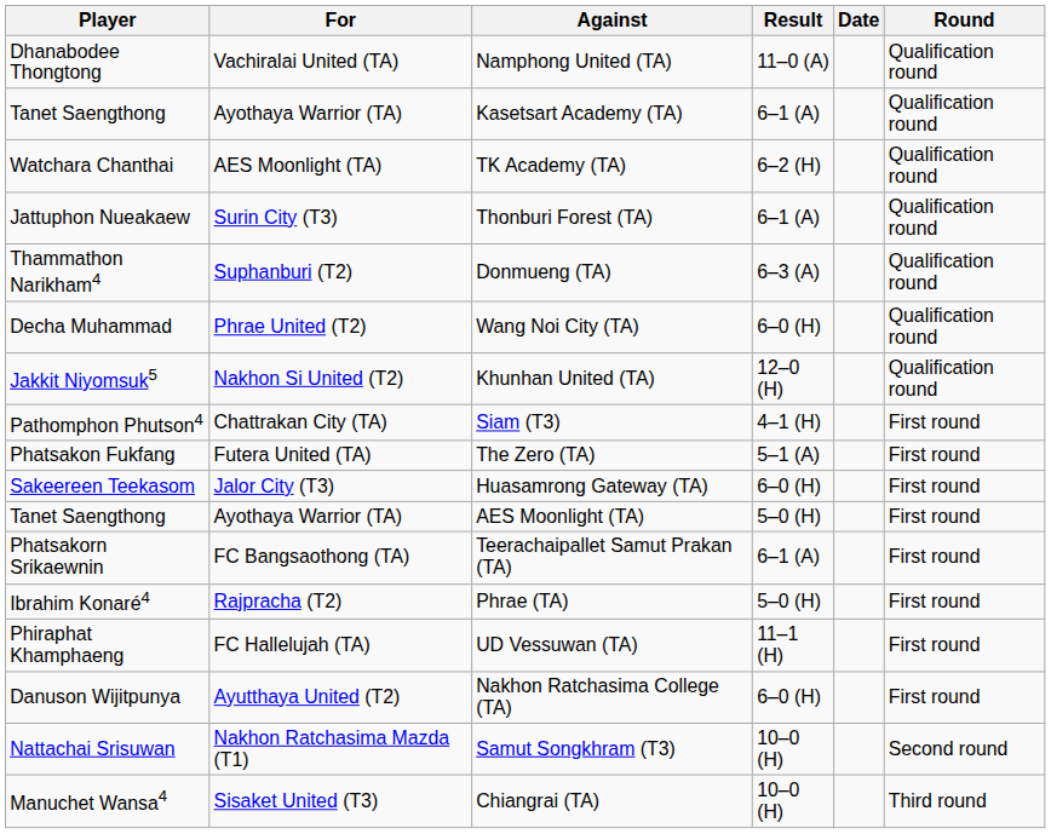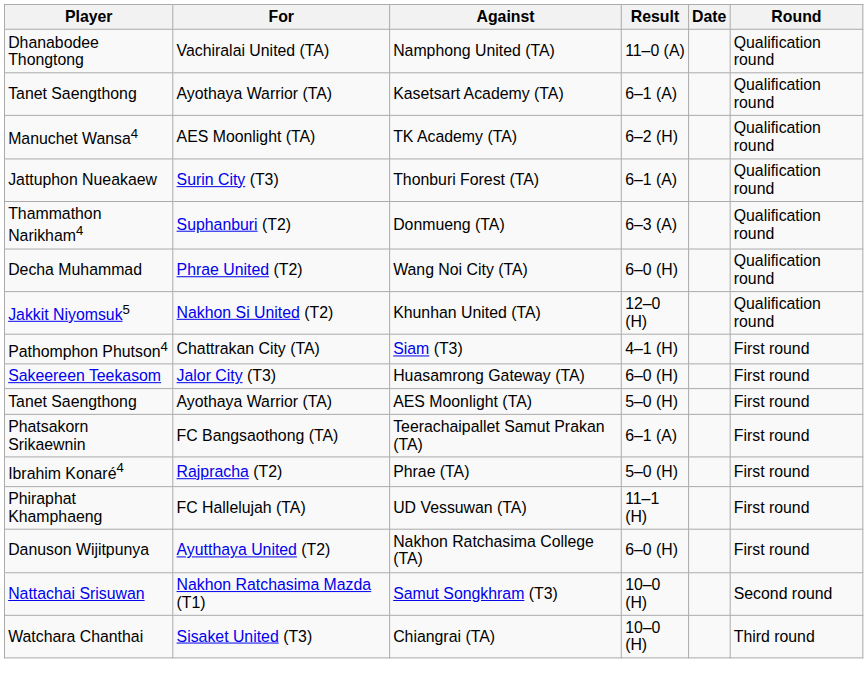 <table class="wikitable sortable">
 <tr>
 <th>Player</th>
 <th>For</th>
 <th>Against</th>
 <th align=center>Result</th>
 <th>Date</th>
 <th>Round</th>
 </tr>
 <tr>
 <td> Dhanabodee Thongtong</td>
 <td>Vachiralai United (TA)</td>
 <td>Namphong United (TA)</td>
 <td>11–0 (A)</td>
 <td></td>
 <td>Qualification round</td>
 </tr>
 <tr>
 <td> Tanet Saengthong</td>
 <td>Ayothaya Warrior (TA)</td>
 <td>Kasetsart Academy (TA)</td>
 <td>6–1 (A)</td>
 <td></td>
 <td>Qualification round</td>
 </tr>
 <tr>
-<td> Watchara Chanthai</td>
+<td> Manuchet Wansa<sup>4</sup></td>
 <td>AES Moonlight (TA)</td>
 <td>TK Academy (TA)</td>
 <td>6–2 (H)</td>
 <td></td>
 <td>Qualification round</td>
 </tr>
 <tr>
 <td> Jattuphon Nueakaew</td>
 <td><a href='#'>Surin City</a> (T3)</td>
 <td>Thonburi Forest (TA)</td>
 <td>6–1 (A)</td>
 <td></td>
 <td>Qualification round</td>
 </tr>
 <tr>
 <td> Thammathon Narikham<sup>4</sup></td>
 <td><a href='#'>Suphanburi</a> (T2)</td>
 <td>Donmueng (TA)</td>
 <td>6–3 (A)</td>
 <td></td>
 <td>Qualification round</td>
 </tr>
 <tr>
 <td> Decha Muhammad</td>
 <td><a href='#'>Phrae United</a> (T2)</td>
 <td>Wang Noi City (TA)</td>
 <td>6–0 (H)</td>
 <td></td>
 <td>Qualification round</td>
 </tr>
 <tr>
 <td> <a href='#'>Jakkit Niyomsuk</a><sup>5</sup></td>
 <td><a href='#'>Nakhon Si United</a> (T2)</td>
 <td>Khunhan United (TA)</td>
 <td>12–0 (H)</td>
 <td></td>
 <td>Qualification round</td>
 </tr>
 <tr>
 <td> Pathomphon Phutson<sup>4</sup></td>
 <td>Chattrakan City (TA)</td>
 <td><a href='#'>Siam</a> (T3)</td>
 <td>4–1 (H)</td>
-<td></td>
-<td>First round</td>
-</tr>
-<tr>
-<td> Phatsakon Fukfang</td>
-<td>Futera United (TA)</td>
-<td>The Zero (TA)</td>
-<td>5–1 (A)</td>
 <td></td>
 <td>First round</td>
 </tr>
 <tr>
 <td> <a href='#'>Sakeereen Teekasom</a></td>
 <td><a href='#'>Jalor City</a> (T3)</td>
 <td>Huasamrong Gateway (TA)</td>
 <td>6–0 (H)</td>
 <td></td>
 <td>First round</td>
 </tr>
 <tr>
 <td> Tanet Saengthong</td>
 <td>Ayothaya Warrior (TA)</td>
 <td>AES Moonlight (TA)</td>
 <td>5–0 (H)</td>
 <td></td>
 <td>First round</td>
 </tr>
 <tr>
 <td> Phatsakorn Srikaewnin</td>
 <td>FC Bangsaothong (TA)</td>
 <td>Teerachaipallet Samut Prakan (TA)</td>
 <td>6–1 (A)</td>
 <td></td>
 <td>First round</td>
 </tr>
 <tr>
 <td> Ibrahim Konaré<sup>4</sup></td>
 <td><a href='#'>Rajpracha</a> (T2)</td>
 <td>Phrae (TA)</td>
 <td>5–0 (H)</td>
 <td></td>
 <td>First round</td>
 </tr>
 <tr>
 <td> Phiraphat Khamphaeng</td>
 <td>FC Hallelujah (TA)</td>
 <td>UD Vessuwan (TA)</td>
 <td>11–1 (H)</td>
 <td></td>
 <td>First round</td>
 </tr>
 <tr>
 <td> Danuson Wijitpunya</td>
 <td><a href='#'>Ayutthaya United</a> (T2)</td>
 <td>Nakhon Ratchasima College (TA)</td>
 <td>6–0 (H)</td>
 <td></td>
 <td>First round</td>
 </tr>
 <tr>
 <td> <a href='#'>Nattachai Srisuwan</a></td>
 <td><a href='#'>Nakhon Ratchasima Mazda</a> (T1)</td>
 <td><a href='#'>Samut Songkhram</a> (T3)</td>
 <td>10–0 (H)</td>
 <td></td>
 <td>Second round</td>
 </tr>
 <tr>
-<td> Manuchet Wansa<sup>4</sup></td>
+<td> Watchara Chanthai</td>
 <td><a href='#'>Sisaket United</a> (T3)</td>
 <td>Chiangrai (TA)</td>
 <td>10–0 (H)</td>
 <td></td>
 <td>Third round</td>
 </tr>
 </table>
